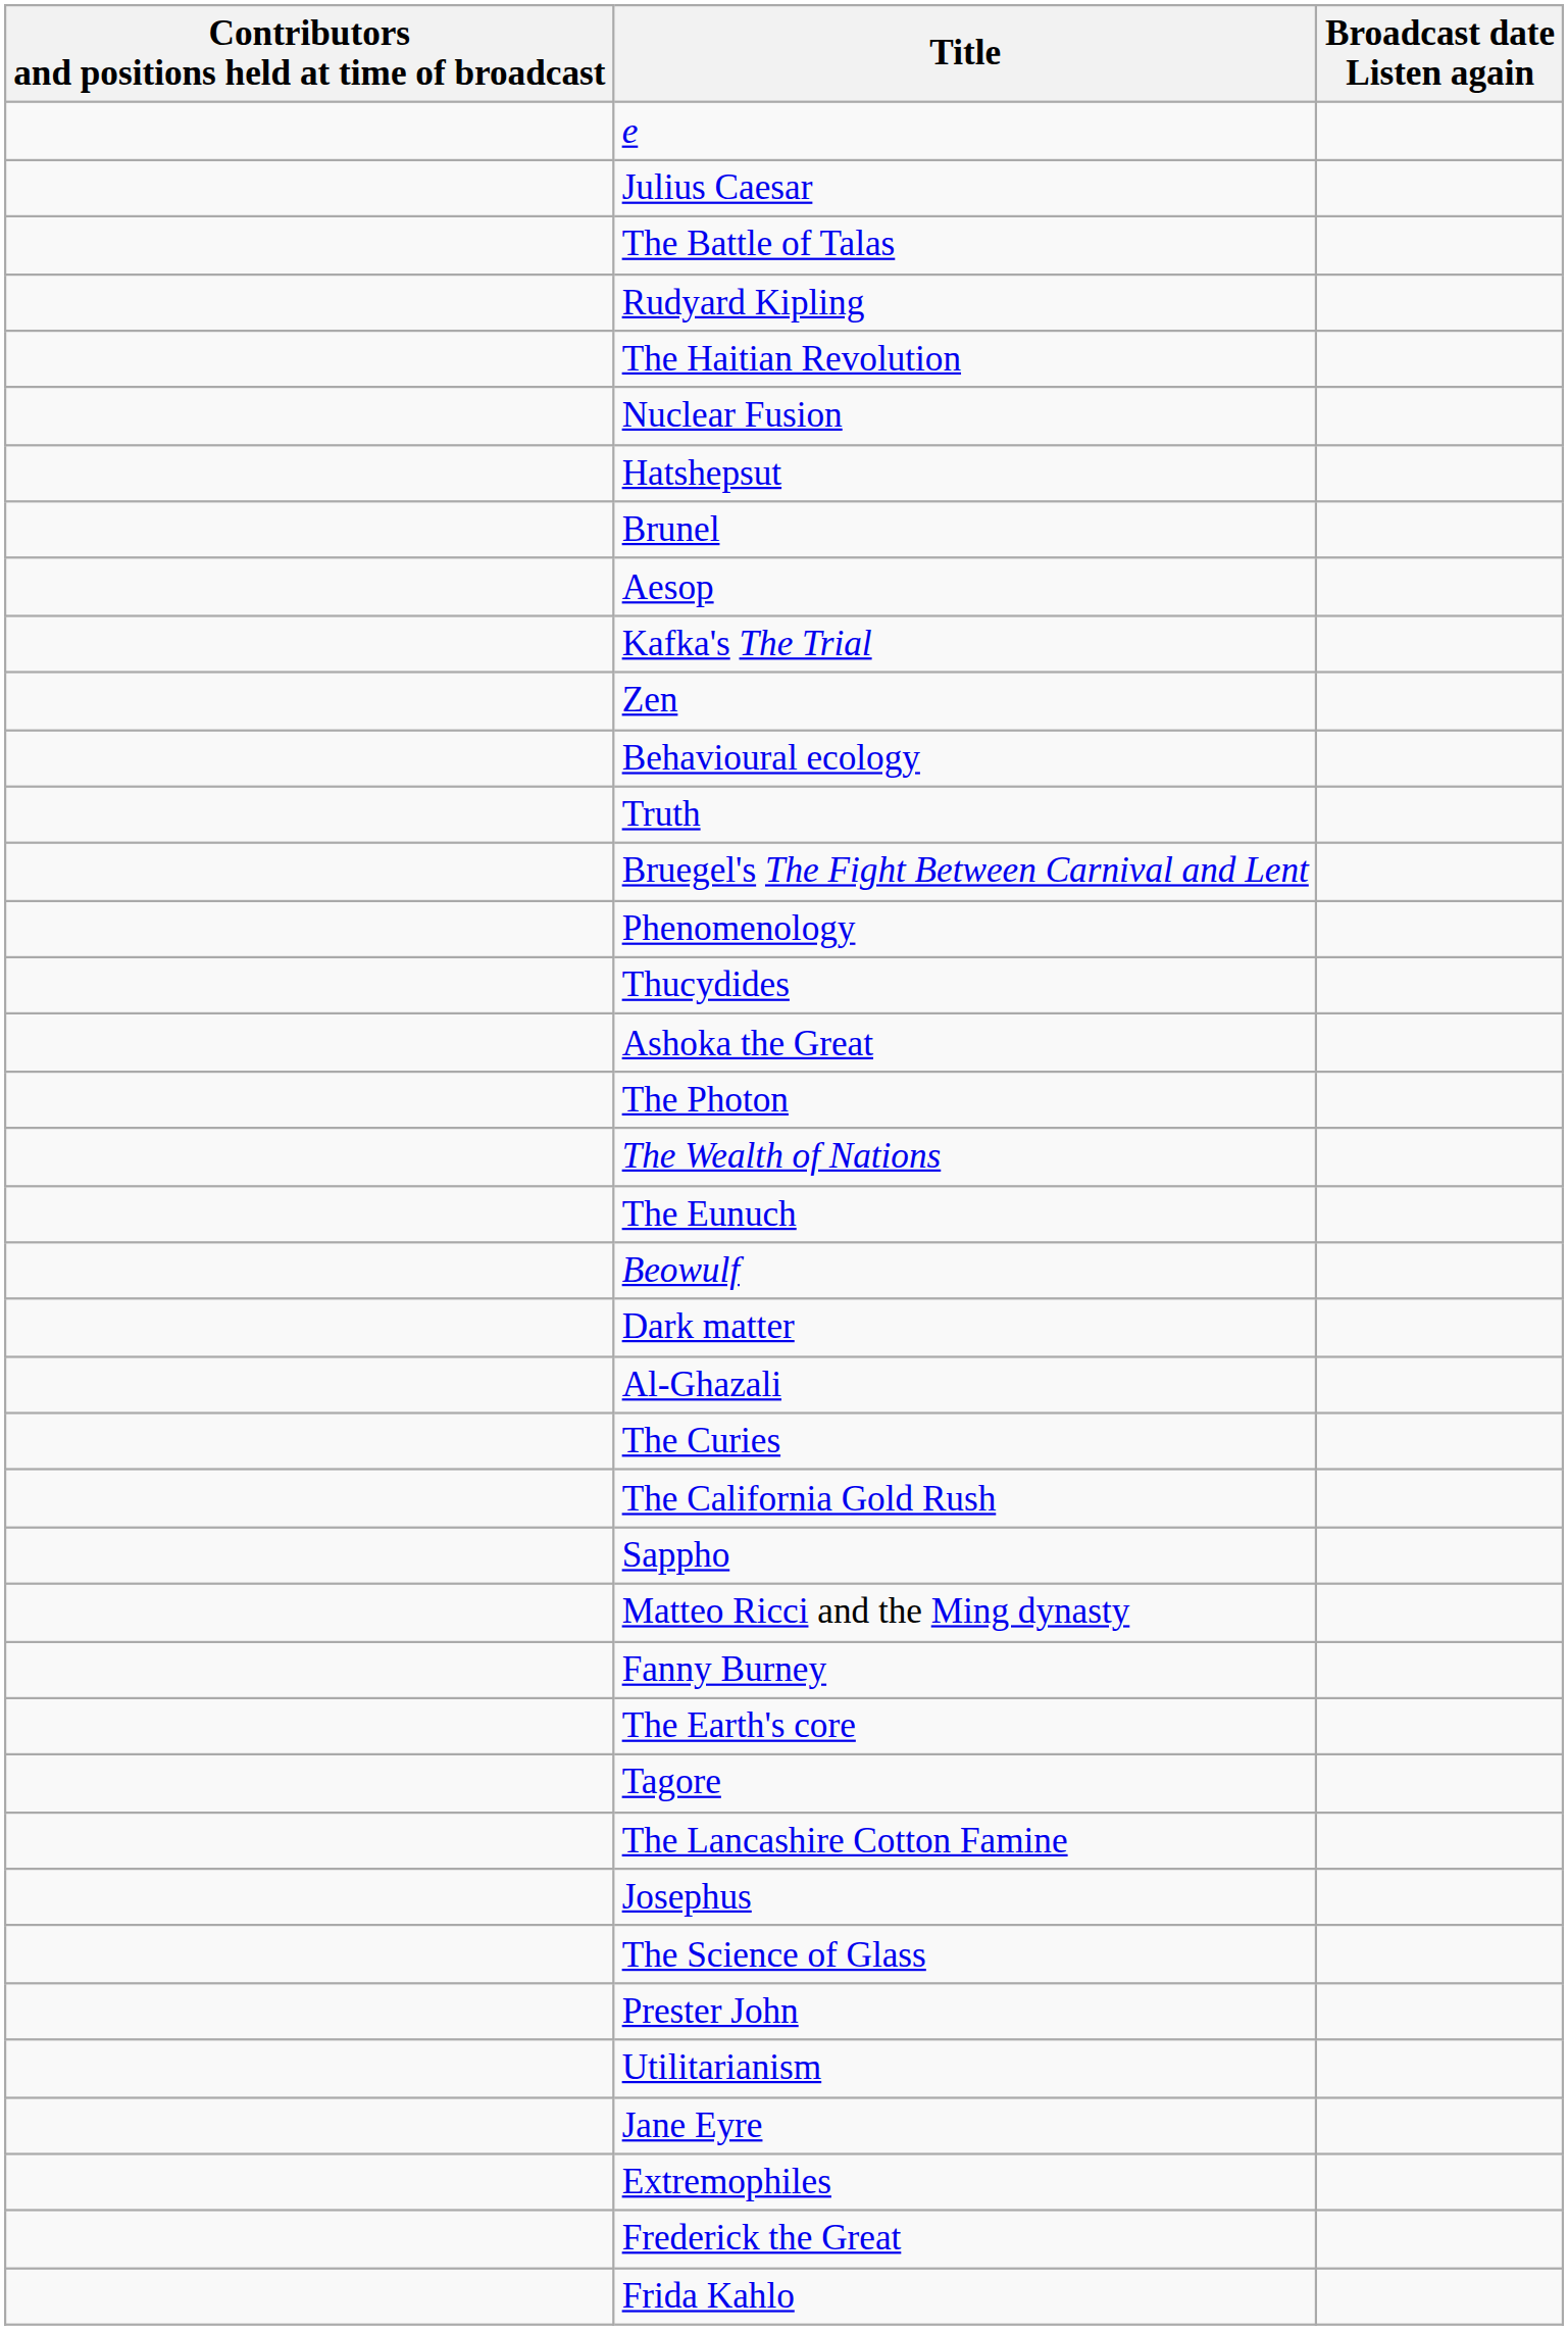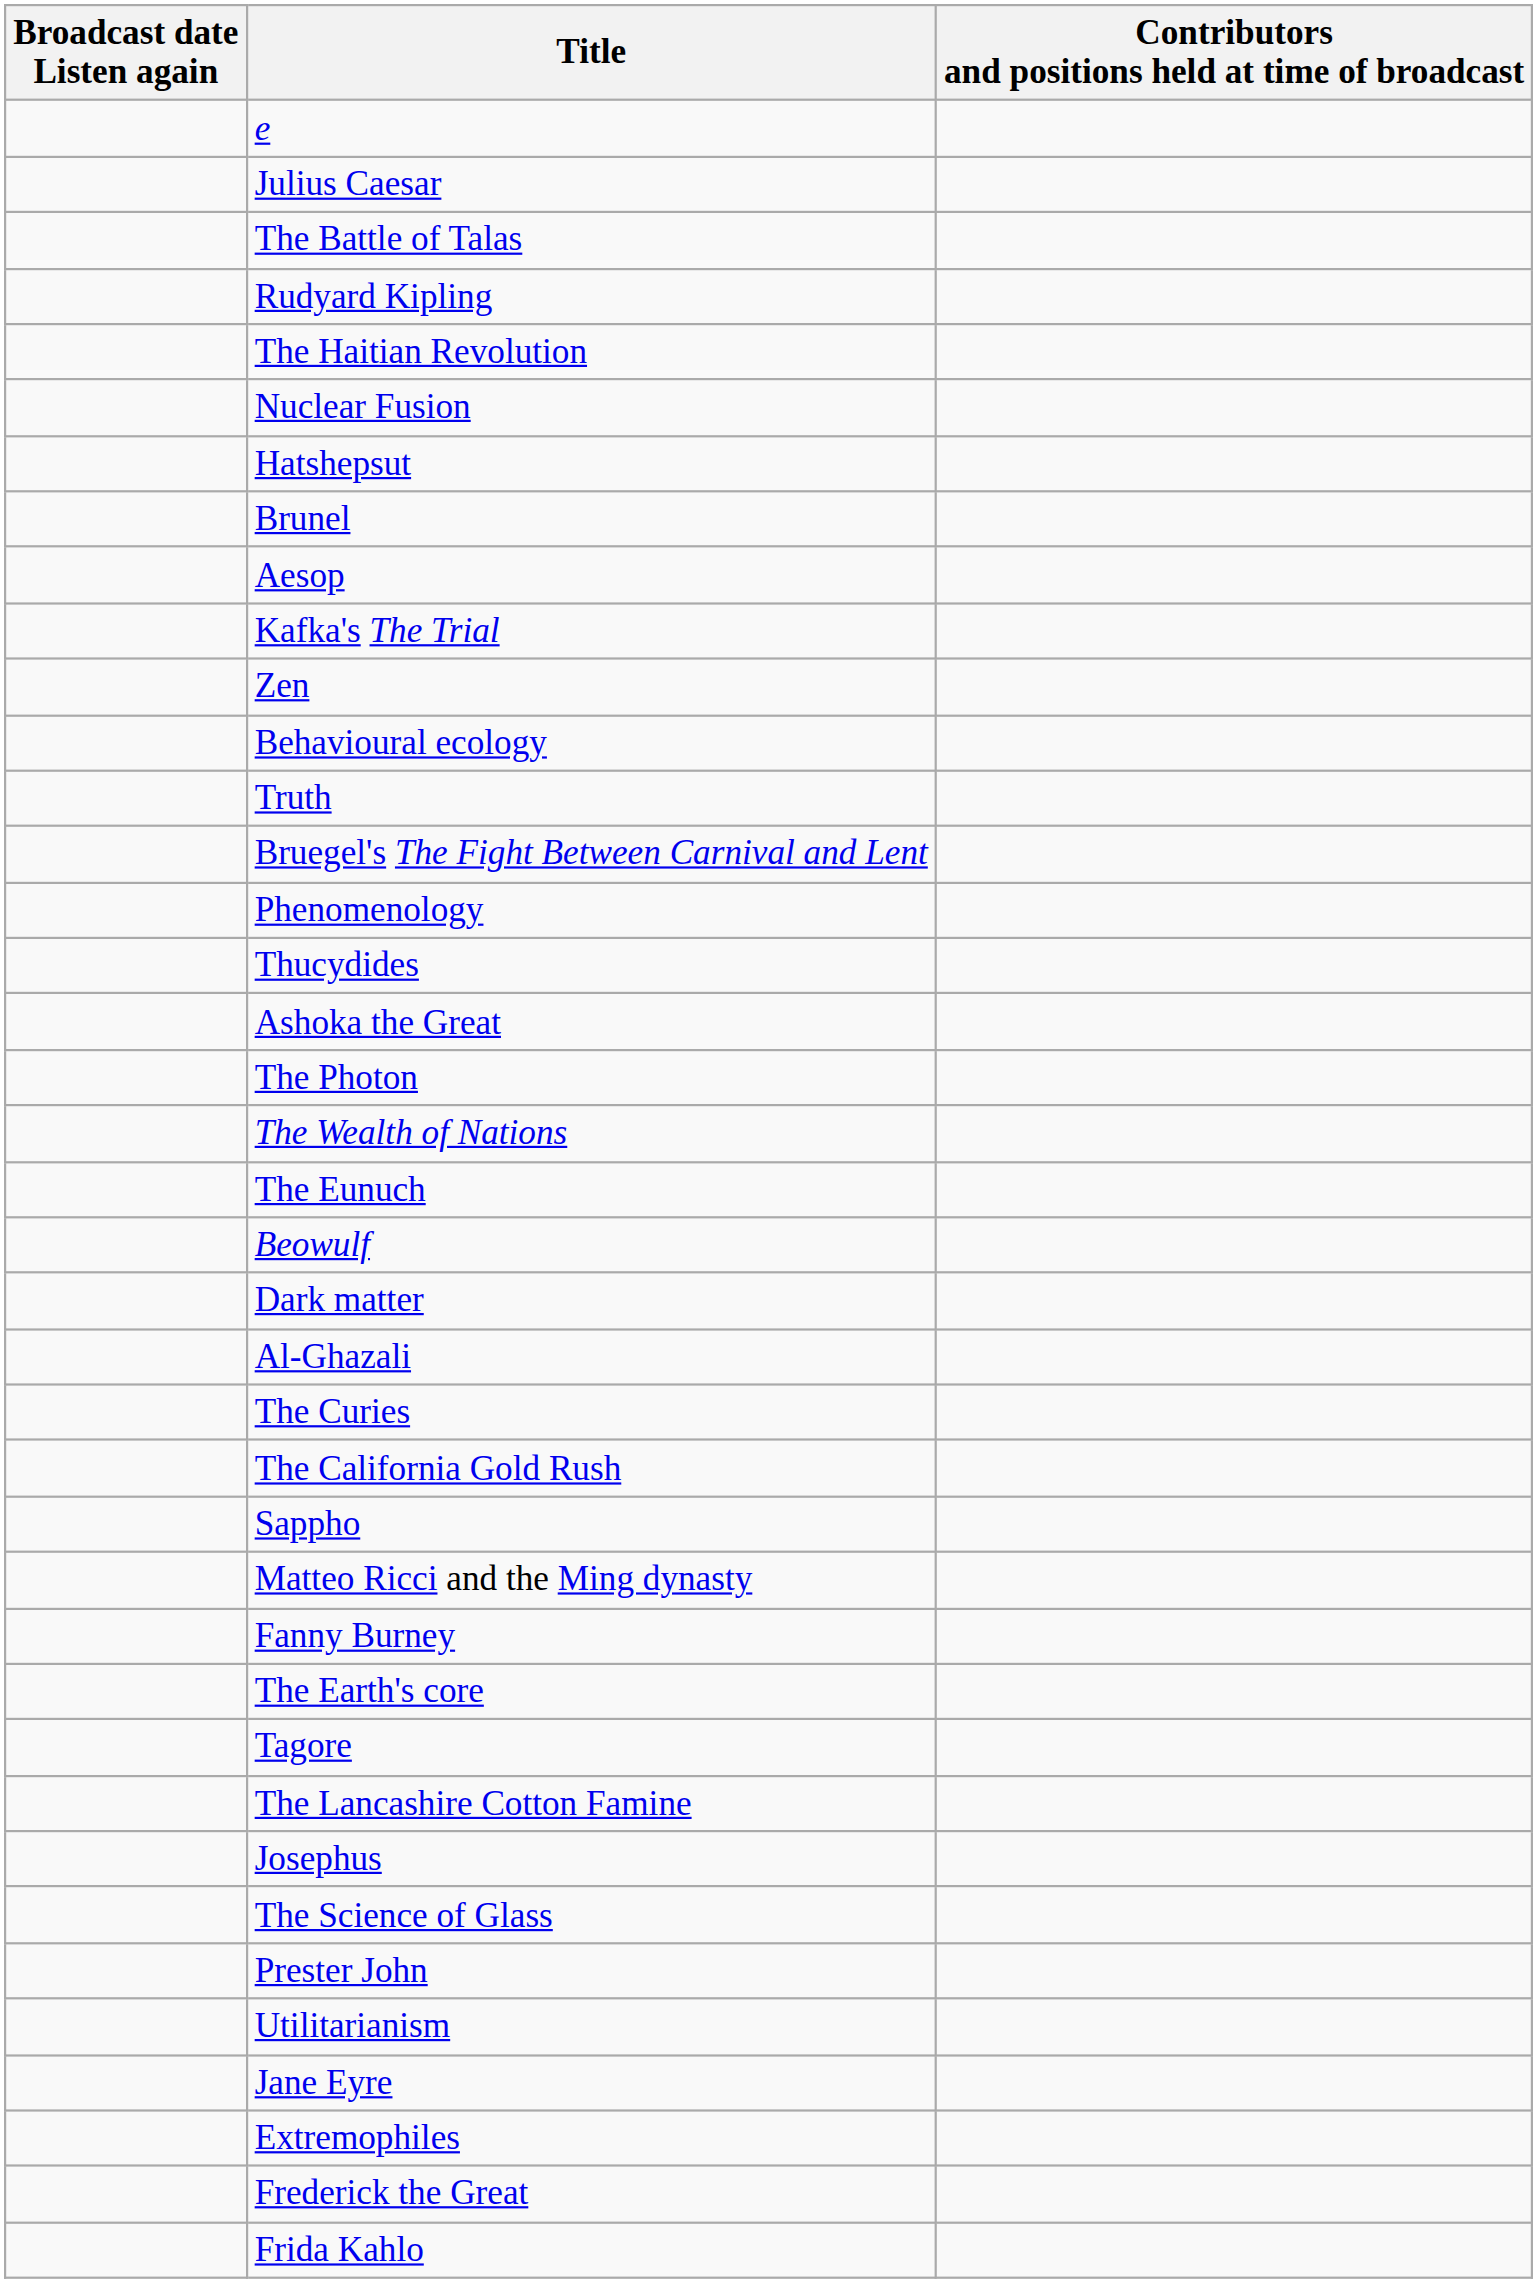 <table class="wikitable">
 <tr>
+<th>Broadcast date <br> Listen again</th>
+<th>Title</th>
 <th>Contributors <br> and positions held at time of broadcast</th>
-<th>Title</th>
-<th>Broadcast date <br> Listen again</th>
 </tr>
 <tr>
 <td></td>
 <td><a href='#'><em>e</em></a></td>
 <td></td>
 </tr>
 <tr>
 <td></td>
 <td><a href='#'>Julius Caesar</a></td>
 <td></td>
 </tr>
 <tr>
 <td></td>
 <td><a href='#'>The Battle of Talas</a></td>
 <td></td>
 </tr>
 <tr>
 <td></td>
 <td><a href='#'>Rudyard Kipling</a></td>
 <td></td>
 </tr>
 <tr>
 <td></td>
 <td><a href='#'>The Haitian Revolution</a></td>
 <td></td>
 </tr>
 <tr>
 <td></td>
 <td><a href='#'>Nuclear Fusion</a></td>
 <td></td>
 </tr>
 <tr>
 <td></td>
 <td><a href='#'>Hatshepsut</a></td>
 <td></td>
 </tr>
 <tr>
 <td></td>
 <td><a href='#'>Brunel</a></td>
 <td></td>
 </tr>
 <tr>
 <td></td>
 <td><a href='#'>Aesop</a></td>
 <td></td>
 </tr>
 <tr>
 <td></td>
 <td><a href='#'>Kafka's</a> <em><a href='#'>The Trial</a></em></td>
 <td></td>
 </tr>
 <tr>
 <td></td>
 <td><a href='#'>Zen</a></td>
 <td></td>
 </tr>
 <tr>
 <td></td>
 <td><a href='#'>Behavioural ecology</a></td>
 <td></td>
 </tr>
 <tr>
 <td></td>
 <td><a href='#'>Truth</a></td>
 <td></td>
 </tr>
 <tr>
 <td></td>
 <td><a href='#'>Bruegel's</a> <em><a href='#'>The Fight Between Carnival and Lent</a></em></td>
 <td></td>
 </tr>
 <tr>
 <td></td>
 <td><a href='#'>Phenomenology</a></td>
 <td></td>
 </tr>
 <tr>
 <td></td>
 <td><a href='#'>Thucydides</a></td>
 <td></td>
 </tr>
 <tr>
 <td></td>
 <td><a href='#'>Ashoka the Great</a></td>
 <td></td>
 </tr>
 <tr>
 <td></td>
 <td><a href='#'>The Photon</a></td>
 <td></td>
 </tr>
 <tr>
 <td></td>
 <td><em><a href='#'>The Wealth of Nations</a></em></td>
 <td></td>
 </tr>
 <tr>
 <td></td>
 <td><a href='#'>The Eunuch</a></td>
 <td></td>
 </tr>
 <tr>
 <td></td>
 <td><em><a href='#'>Beowulf</a></em></td>
 <td></td>
 </tr>
 <tr>
 <td></td>
 <td><a href='#'>Dark matter</a></td>
 <td></td>
 </tr>
 <tr>
 <td></td>
 <td><a href='#'>Al-Ghazali</a></td>
 <td></td>
 </tr>
 <tr>
 <td></td>
 <td><a href='#'>The Curies</a></td>
 <td></td>
 </tr>
 <tr>
 <td></td>
 <td><a href='#'>The California Gold Rush</a></td>
 <td></td>
 </tr>
 <tr>
 <td></td>
 <td><a href='#'>Sappho</a></td>
 <td></td>
 </tr>
 <tr>
 <td></td>
 <td><a href='#'>Matteo Ricci</a> and the <a href='#'>Ming dynasty</a></td>
 <td></td>
 </tr>
 <tr>
 <td></td>
 <td><a href='#'>Fanny Burney</a></td>
 <td></td>
 </tr>
 <tr>
 <td></td>
 <td><a href='#'>The Earth's core</a></td>
 <td></td>
 </tr>
 <tr>
 <td></td>
 <td><a href='#'>Tagore</a></td>
 <td></td>
 </tr>
 <tr>
 <td></td>
 <td><a href='#'>The Lancashire Cotton Famine</a></td>
 <td></td>
 </tr>
 <tr>
 <td></td>
 <td><a href='#'>Josephus</a></td>
 <td></td>
 </tr>
 <tr>
 <td></td>
 <td><a href='#'>The Science of Glass</a></td>
 <td></td>
 </tr>
 <tr>
 <td></td>
 <td><a href='#'>Prester John</a></td>
 <td></td>
 </tr>
 <tr>
 <td></td>
 <td><a href='#'>Utilitarianism</a></td>
 <td></td>
 </tr>
 <tr>
 <td></td>
 <td><a href='#'>Jane Eyre</a></td>
 <td></td>
 </tr>
 <tr>
 <td></td>
 <td><a href='#'>Extremophiles</a></td>
 <td></td>
 </tr>
 <tr>
 <td></td>
 <td><a href='#'>Frederick the Great</a></td>
 <td></td>
 </tr>
 <tr>
 <td></td>
 <td><a href='#'>Frida Kahlo</a></td>
 <td></td>
 </tr>
 </table>
